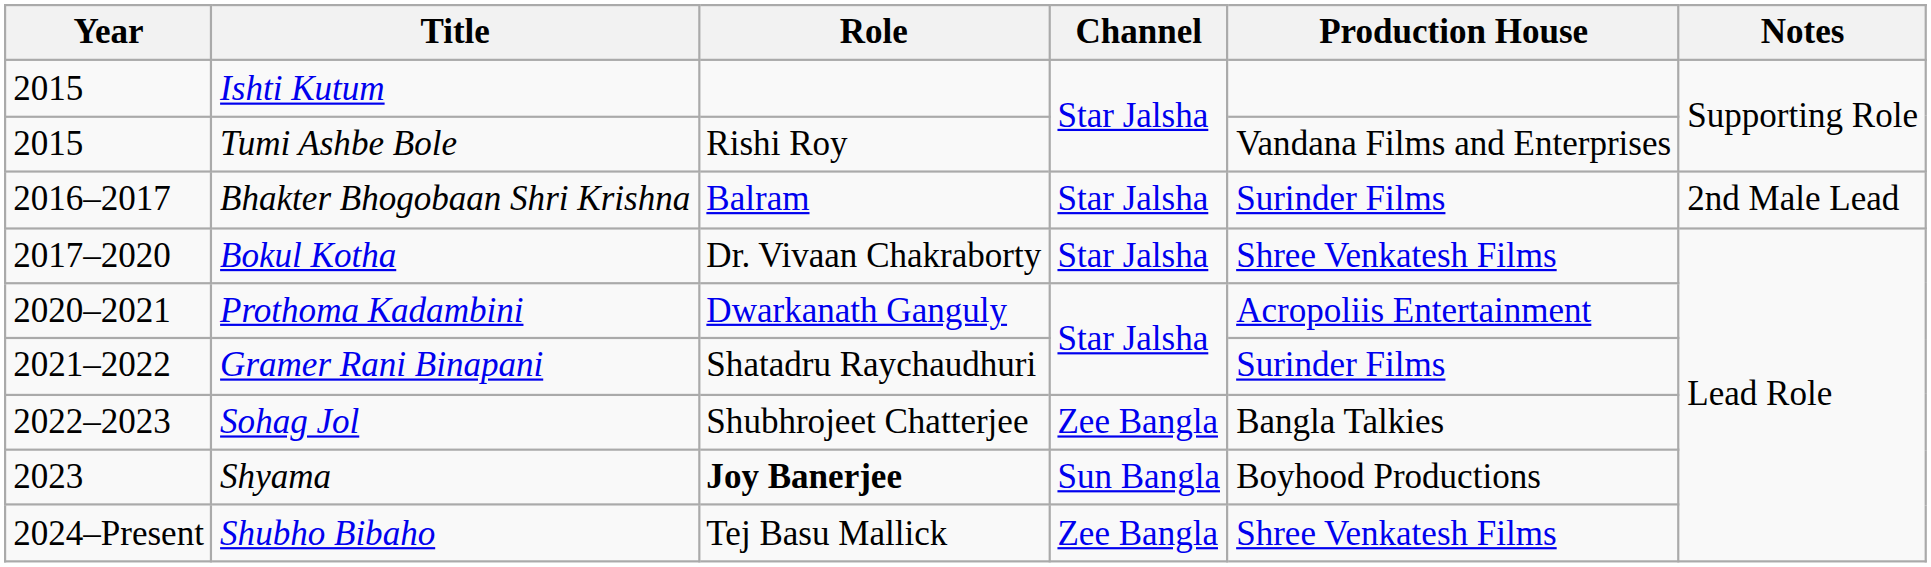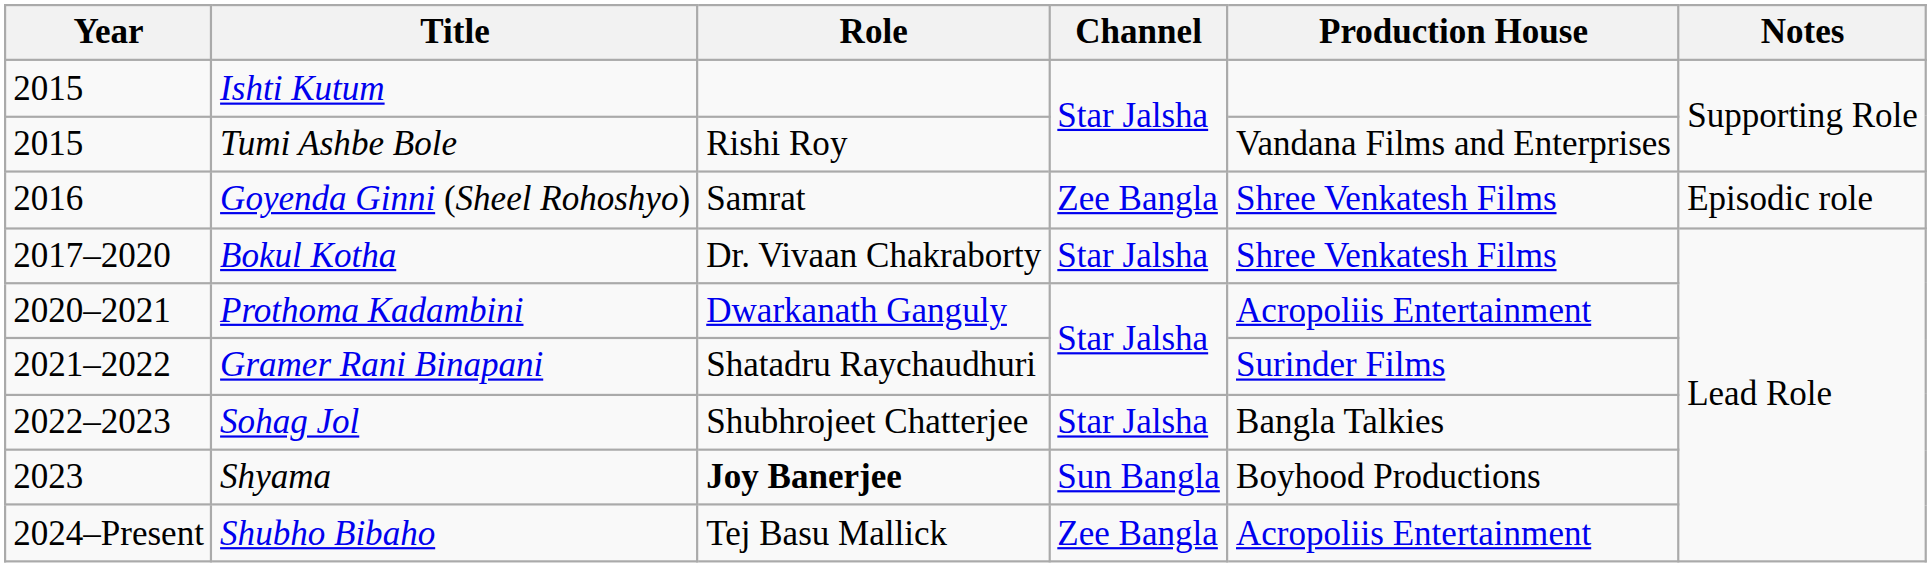 <table class="wikitable sortable">
 <tr>
 <th scope="col">Year</th>
 <th scope="col">Title</th>
 <th scope="col">Role</th>
 <th scope="col">Channel</th>
 <th scope="col">Production House</th>
 <th class="unsortable" scope="col">Notes</th>
 </tr>
 <tr>
 <td>2015</td>
 <td><em><a href='#'>Ishti Kutum</a></em></td>
 <td></td>
 <td rowspan="2"><a href='#'>Star Jalsha</a></td>
 <td></td>
 <td rowspan="2">Supporting Role</td>
 </tr>
 <tr>
 <td>2015</td>
 <td><em>Tumi Ashbe Bole</em></td>
 <td>Rishi Roy</td>
 <td>Vandana Films and Enterprises</td>
 </tr>
 <tr>
-<td>2016–2017</td>
-<td><em>Bhakter Bhogobaan Shri Krishna</em></td>
-<td><a href='#'>Balram</a></td>
-<td><a href='#'>Star Jalsha</a></td>
-<td><a href='#'>Surinder Films</a></td>
-<td>2nd Male Lead</td>
+<td>2016</td>
+<td><em><a href='#'>Goyenda Ginni</a></em> (<em>Sheel Rohoshyo</em>)</td>
+<td>Samrat</td>
+<td><a href='#'>Zee Bangla</a></td>
+<td><a href='#'>Shree Venkatesh Films</a></td>
+<td>Episodic role</td>
 </tr>
 <tr>
 <td>2017–2020</td>
 <td><em><a href='#'>Bokul Kotha</a></em></td>
 <td>Dr. Vivaan Chakraborty</td>
 <td><a href='#'>Star Jalsha</a></td>
 <td><a href='#'>Shree Venkatesh Films</a></td>
 <td rowspan="6">Lead Role</td>
 </tr>
 <tr>
 <td>2020–2021</td>
 <td><em><a href='#'>Prothoma Kadambini</a></em></td>
 <td><a href='#'>Dwarkanath Ganguly</a></td>
 <td rowspan="2"><a href='#'>Star Jalsha</a></td>
 <td><a href='#'>Acropoliis Entertainment</a></td>
 </tr>
 <tr>
 <td>2021–2022</td>
 <td><em><a href='#'>Gramer Rani Binapani</a></em></td>
 <td>Shatadru Raychaudhuri</td>
 <td><a href='#'>Surinder Films</a></td>
 </tr>
 <tr>
 <td>2022–2023</td>
 <td><em><a href='#'>Sohag Jol</a></em></td>
 <td>Shubhrojeet Chatterjee</td>
-<td><a href='#'>Zee Bangla</a></td>
+<td><a href='#'>Star Jalsha</a></td>
 <td>Bangla Talkies</td>
 </tr>
 <tr>
 <td>2023</td>
 <td><em>Shyama</em></td>
 <td><strong>Joy Banerjee</strong></td>
 <td><a href='#'>Sun Bangla</a></td>
 <td>Boyhood Productions</td>
 </tr>
 <tr>
 <td>2024–Present</td>
 <td><em><a href='#'>Shubho Bibaho</a></em></td>
 <td>Tej Basu Mallick</td>
 <td><a href='#'>Zee Bangla</a></td>
-<td><a href='#'>Shree Venkatesh Films</a></td>
+<td><a href='#'>Acropoliis Entertainment</a></td>
 </tr>
 </table>
